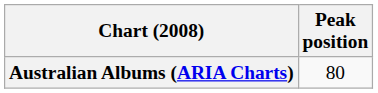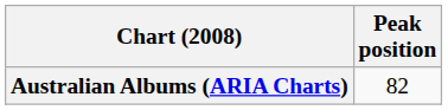 <table class="wikitable sortable plainrowheaders" style="text-align:center">
 <tr>
 <th scope="col">Chart (2008)</th>
 <th scope="col">Peak<br>position</th>
 </tr>
 <tr>
 <th scope="row">Australian Albums (<a href='#'>ARIA Charts</a>)</th>
-<td>80</td>
+<td>82</td>
 </tr>
 </table>
